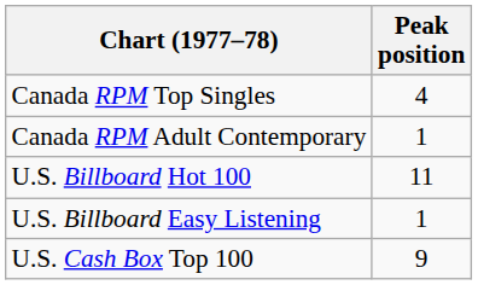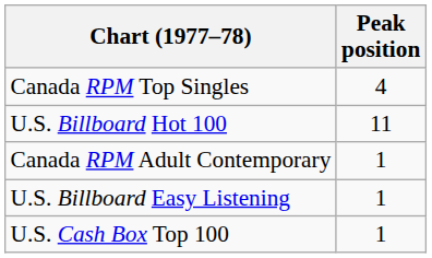 <table class="wikitable sortable">
 <tr>
 <th>Chart (1977–78)</th>
 <th>Peak<br>position</th>
 </tr>
 <tr>
 <td>Canada <a href='#'><em>RPM</em></a> Top Singles</td>
 <td style="text-align:center;">4</td>
 </tr>
 <tr>
+<td>U.S. <em><a href='#'>Billboard</a></em> <a href='#'>Hot 100</a></td>
+<td align="center">11</td>
+</tr>
+<tr>
 <td>Canada <a href='#'><em>RPM</em></a> Adult Contemporary</td>
 <td style="text-align:center;">1</td>
-</tr>
-<tr>
-<td>U.S. <em><a href='#'>Billboard</a></em> <a href='#'>Hot 100</a></td>
-<td align="center">11</td>
 </tr>
 <tr>
 <td>U.S. <em>Billboard</em> <a href='#'>Easy Listening</a></td>
 <td style="text-align:center;">1</td>
 </tr>
 <tr>
 <td>U.S. <a href='#'><em>Cash Box</em></a> Top 100</td>
-<td align="center">9</td>
+<td align="center">1</td>
 </tr>
 </table>
